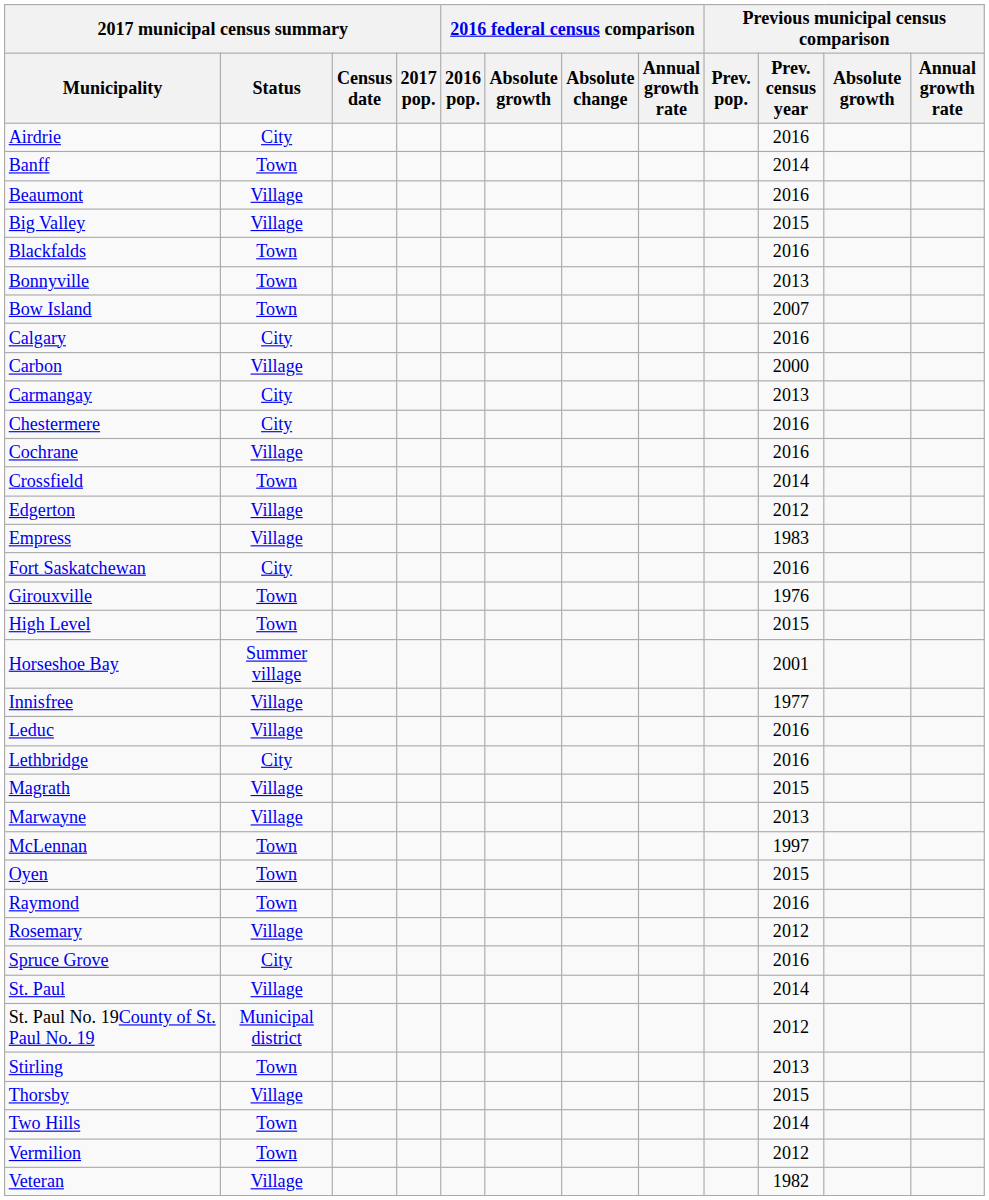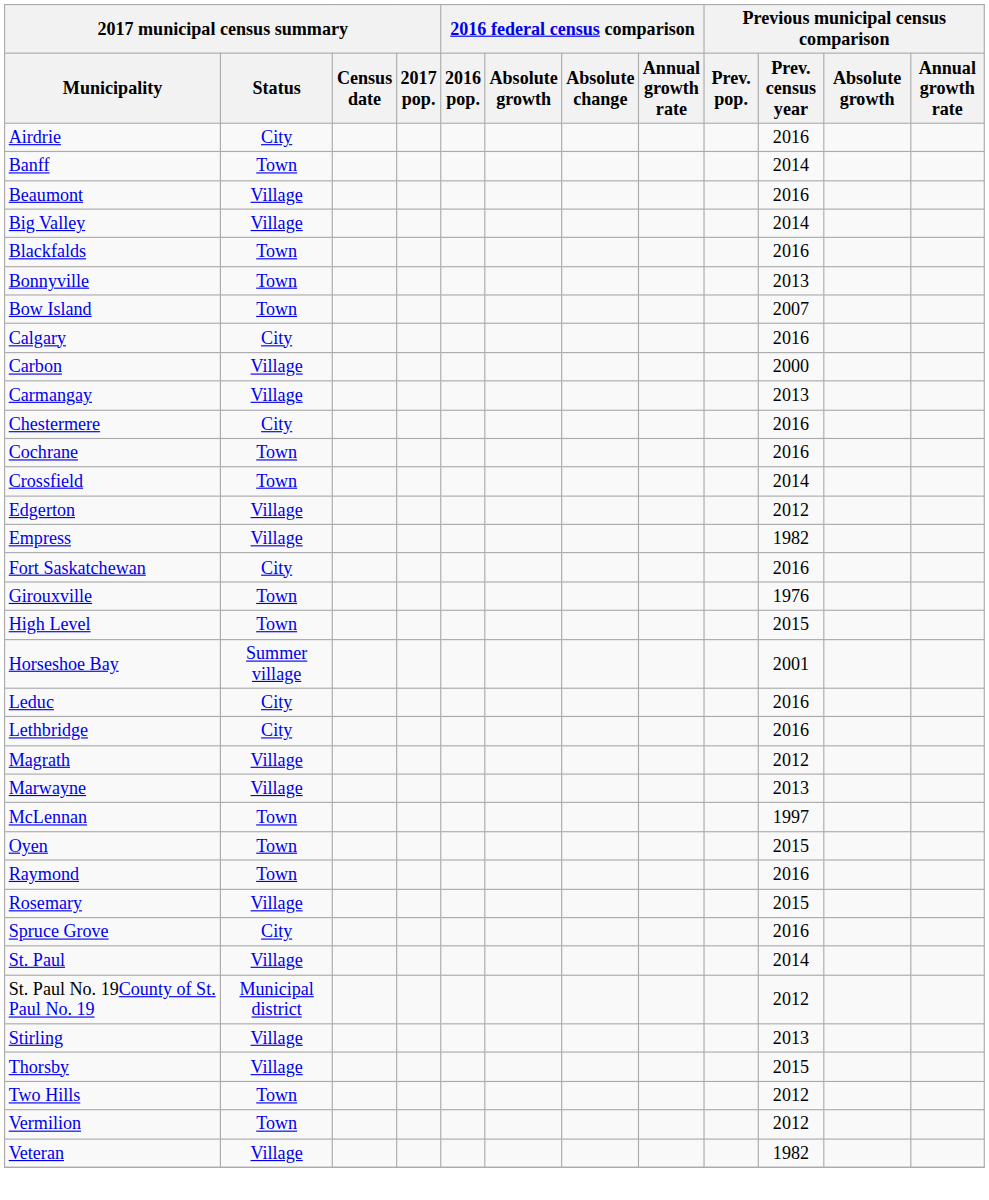 <table class="wikitable sortable">
 <tr>
 <th colspan=4 class=unsortable>2017 municipal census summary</th>
 <th colspan=4 class=unsortable><a href='#'>2016 federal census</a> comparison</th>
 <th colspan=4 class=unsortable>Previous municipal census comparison</th>
 </tr>
 <tr>
 <th>Municipality</th>
 <th>Status</th>
 <th>Census<br>date</th>
 <th>2017<br>pop.</th>
 <th>2016<br>pop.</th>
 <th>Absolute<br>growth</th>
 <th>Absolute<br>change</th>
 <th>Annual<br>growth<br>rate</th>
 <th>Prev.<br>pop.</th>
 <th>Prev.<br>census<br>year</th>
 <th>Absolute<br>growth</th>
 <th>Annual<br>growth<br>rate</th>
 </tr>
 <tr>
 <td scope=row><a href='#'>Airdrie</a></td>
 <td align=center><a href='#'>City</a></td>
 <td align=center></td>
 <td align=center></td>
 <td align=center></td>
 <td align=center></td>
 <td align=center></td>
 <td align=center></td>
 <td align=center></td>
 <td align=center>2016</td>
 <td align=center></td>
 <td align=center></td>
 </tr>
 <tr>
 <td scope=row><a href='#'>Banff</a></td>
 <td align=center><a href='#'>Town</a></td>
 <td align=center></td>
 <td align=center></td>
 <td align=center></td>
 <td align=center></td>
 <td align=center></td>
 <td align=center></td>
 <td align=center></td>
 <td align=center>2014</td>
 <td align=center></td>
 <td align=center></td>
 </tr>
 <tr>
 <td scope=row><a href='#'>Beaumont</a></td>
 <td align=center><a href='#'>Village</a></td>
 <td align=center></td>
 <td align=center></td>
 <td align=center></td>
 <td align=center></td>
 <td align=center></td>
 <td align=center></td>
 <td align=center></td>
 <td align=center>2016</td>
 <td align=center></td>
 <td align=center></td>
 </tr>
 <tr>
 <td scope=row><a href='#'>Big Valley</a></td>
 <td align=center><a href='#'>Village</a></td>
 <td align=center></td>
 <td align=center></td>
 <td align=center></td>
 <td align=center></td>
 <td align=center></td>
 <td align=center></td>
 <td align=center></td>
-<td align=center>2015</td>
+<td align=center>2014</td>
 <td align=center></td>
 <td align=center></td>
 </tr>
 <tr>
 <td scope=row><a href='#'>Blackfalds</a></td>
 <td align=center><a href='#'>Town</a></td>
 <td align=center></td>
 <td align=center></td>
 <td align=center></td>
 <td align=center></td>
 <td align=center></td>
 <td align=center></td>
 <td align=center></td>
 <td align=center>2016</td>
 <td align=center></td>
 <td align=center></td>
 </tr>
 <tr>
 <td scope=row><a href='#'>Bonnyville</a></td>
 <td align=center><a href='#'>Town</a></td>
 <td align=center></td>
 <td align=center></td>
 <td align=center></td>
 <td align=center></td>
 <td align=center></td>
 <td align=center></td>
 <td align=center></td>
 <td align=center>2013</td>
 <td align=center></td>
 <td align=center></td>
 </tr>
 <tr>
 <td scope=row><a href='#'>Bow Island</a></td>
 <td align=center><a href='#'>Town</a></td>
 <td align=center></td>
 <td align=center></td>
 <td align=center></td>
 <td align=center></td>
 <td align=center></td>
 <td align=center></td>
 <td align=center></td>
 <td align=center>2007</td>
 <td align=center></td>
 <td align=center></td>
 </tr>
 <tr>
 <td scope=row><a href='#'>Calgary</a></td>
 <td align=center><a href='#'>City</a></td>
 <td align=center></td>
 <td align=center></td>
 <td align=center></td>
 <td align=center></td>
 <td align=center></td>
 <td align=center></td>
 <td align=center></td>
 <td align=center>2016</td>
 <td align=center></td>
 <td align=center></td>
 </tr>
 <tr>
 <td scope=row><a href='#'>Carbon</a></td>
 <td align=center><a href='#'>Village</a></td>
 <td align=center></td>
 <td align=center></td>
 <td align=center></td>
 <td align=center></td>
 <td align=center></td>
 <td align=center></td>
 <td align=center></td>
 <td align=center>2000</td>
 <td align=center></td>
 <td align=center></td>
 </tr>
 <tr>
 <td><a href='#'>Carmangay</a></td>
-<td align=center><a href='#'>City</a></td>
+<td align=center><a href='#'>Village</a></td>
 <td align=center></td>
 <td align=center></td>
 <td align=center></td>
 <td align=center></td>
 <td align=center></td>
 <td align=center></td>
 <td align=center></td>
 <td align=center>2013</td>
 <td align=center></td>
 <td align=center></td>
 </tr>
 <tr>
 <td scope=row><a href='#'>Chestermere</a></td>
 <td align=center><a href='#'>City</a></td>
 <td align=center></td>
 <td align=center></td>
 <td align=center></td>
 <td align=center></td>
 <td align=center></td>
 <td align=center></td>
 <td align=center></td>
 <td align=center>2016</td>
 <td align=center></td>
 <td align=center></td>
 </tr>
 <tr>
 <td scope=row><a href='#'>Cochrane</a></td>
-<td align=center><a href='#'>Village</a></td>
+<td align=center><a href='#'>Town</a></td>
 <td align=center></td>
 <td align=center></td>
 <td align=center></td>
 <td align=center></td>
 <td align=center></td>
 <td align=center></td>
 <td align=center></td>
 <td align=center>2016</td>
 <td align=center></td>
 <td align=center></td>
 </tr>
 <tr>
 <td scope=row><a href='#'>Crossfield</a></td>
 <td align=center><a href='#'>Town</a></td>
 <td align=center></td>
 <td align=center></td>
 <td align=center></td>
 <td align=center></td>
 <td align=center></td>
 <td align=center></td>
 <td align=center></td>
 <td align=center>2014</td>
 <td align=center></td>
 <td align=center></td>
 </tr>
 <tr>
 <td scope=row><a href='#'>Edgerton</a></td>
 <td align=center><a href='#'>Village</a></td>
 <td align=center></td>
 <td align=center></td>
 <td align=center></td>
 <td align=center></td>
 <td align=center></td>
 <td align=center></td>
 <td align=center></td>
 <td align=center>2012</td>
 <td align=center></td>
 <td align=center></td>
 </tr>
 <tr>
 <td scope=row><a href='#'>Empress</a></td>
 <td align=center><a href='#'>Village</a></td>
 <td align=center></td>
 <td align=center></td>
 <td align=center></td>
 <td align=center></td>
 <td align=center></td>
 <td align=center></td>
 <td align=center></td>
-<td align=center>1983</td>
+<td align=center>1982</td>
 <td align=center></td>
 <td align=center></td>
 </tr>
 <tr>
 <td scope=row><a href='#'>Fort Saskatchewan</a></td>
 <td align=center><a href='#'>City</a></td>
 <td align=center></td>
 <td align=center></td>
 <td align=center></td>
 <td align=center></td>
 <td align=center></td>
 <td align=center></td>
 <td align=center></td>
 <td align=center>2016</td>
 <td align=center></td>
 <td align=center></td>
 </tr>
 <tr>
 <td scope=row><a href='#'>Girouxville</a></td>
 <td align=center><a href='#'>Town</a></td>
 <td align=center></td>
 <td align=center></td>
 <td align=center></td>
 <td align=center></td>
 <td align=center></td>
 <td align=center></td>
 <td align=center></td>
 <td align=center>1976</td>
 <td align=center></td>
 <td align=center></td>
 </tr>
 <tr>
 <td scope=row><a href='#'>High Level</a></td>
 <td align=center><a href='#'>Town</a></td>
 <td align=center></td>
 <td align=center></td>
 <td align=center></td>
 <td align=center></td>
 <td align=center></td>
 <td align=center></td>
 <td align=center></td>
 <td align=center>2015</td>
 <td align=center></td>
 <td align=center></td>
 </tr>
 <tr>
 <td scope=row><a href='#'>Horseshoe Bay</a></td>
 <td align=center><a href='#'>Summer village</a></td>
 <td align=center></td>
 <td align=center></td>
 <td align=center></td>
 <td align=center></td>
 <td align=center></td>
 <td align=center></td>
 <td align=center></td>
 <td align=center>2001</td>
 <td align=center></td>
 <td align=center></td>
 </tr>
 <tr>
-<td scope=row><a href='#'>Innisfree</a></td>
-<td align=center><a href='#'>Village</a></td>
-<td align=center></td>
-<td align=center></td>
-<td align=center></td>
-<td align=center></td>
-<td align=center></td>
-<td align=center></td>
-<td align=center></td>
-<td align=center>1977</td>
-<td align=center></td>
-<td align=center></td>
-</tr>
-<tr>
 <td scope=row><a href='#'>Leduc</a></td>
-<td align=center><a href='#'>Village</a></td>
+<td align=center><a href='#'>City</a></td>
 <td align=center></td>
 <td align=center></td>
 <td align=center></td>
 <td align=center></td>
 <td align=center></td>
 <td align=center></td>
 <td align=center></td>
 <td align=center>2016</td>
 <td align=center></td>
 <td align=center></td>
 </tr>
 <tr>
 <td scope=row><a href='#'>Lethbridge</a></td>
 <td align=center><a href='#'>City</a></td>
 <td align=center></td>
 <td align=center></td>
 <td align=center></td>
 <td align=center></td>
 <td align=center></td>
 <td align=center></td>
 <td align=center></td>
 <td align=center>2016</td>
 <td align=center></td>
 <td align=center></td>
 </tr>
 <tr>
 <td scope=row><a href='#'>Magrath</a></td>
 <td align=center><a href='#'>Village</a></td>
 <td align=center></td>
 <td align=center></td>
 <td align=center></td>
 <td align=center></td>
 <td align=center></td>
 <td align=center></td>
 <td align=center></td>
-<td align=center>2015</td>
+<td align=center>2012</td>
 <td align=center></td>
 <td align=center></td>
 </tr>
 <tr>
 <td scope=row><a href='#'>Marwayne</a></td>
 <td align=center><a href='#'>Village</a></td>
 <td align=center></td>
 <td align=center></td>
 <td align=center></td>
 <td align=center></td>
 <td align=center></td>
 <td align=center></td>
 <td align=center></td>
 <td align=center>2013</td>
 <td align=center></td>
 <td align=center></td>
 </tr>
 <tr>
 <td scope=row><a href='#'>McLennan</a></td>
 <td align=center><a href='#'>Town</a></td>
 <td align=center></td>
 <td align=center></td>
 <td align=center></td>
 <td align=center></td>
 <td align=center></td>
 <td align=center></td>
 <td align=center></td>
 <td align=center>1997</td>
 <td align=center></td>
 <td align=center></td>
 </tr>
 <tr>
 <td scope=row><a href='#'>Oyen</a></td>
 <td align=center><a href='#'>Town</a></td>
 <td align=center></td>
 <td align=center></td>
 <td align=center></td>
 <td align=center></td>
 <td align=center></td>
 <td align=center></td>
 <td align=center></td>
 <td align=center>2015</td>
 <td align=center></td>
 <td align=center></td>
 </tr>
 <tr>
 <td scope=row><a href='#'>Raymond</a></td>
 <td align=center><a href='#'>Town</a></td>
 <td align=center></td>
 <td align=center></td>
 <td align=center></td>
 <td align=center></td>
 <td align=center></td>
 <td align=center></td>
 <td align=center></td>
 <td align=center>2016</td>
 <td align=center></td>
 <td align=center></td>
 </tr>
 <tr>
 <td scope=row><a href='#'>Rosemary</a></td>
 <td align=center><a href='#'>Village</a></td>
 <td align=center></td>
 <td align=center></td>
 <td align=center></td>
 <td align=center></td>
 <td align=center></td>
 <td align=center></td>
 <td align=center></td>
-<td align=center>2012</td>
+<td align=center>2015</td>
 <td align=center></td>
 <td align=center></td>
 </tr>
 <tr>
 <td scope=row><a href='#'>Spruce Grove</a></td>
 <td align=center><a href='#'>City</a></td>
 <td align=center></td>
 <td align=center></td>
 <td align=center></td>
 <td align=center></td>
 <td align=center></td>
 <td align=center></td>
 <td align=center></td>
 <td align=center>2016</td>
 <td align=center></td>
 <td align=center></td>
 </tr>
 <tr>
 <td scope=row><a href='#'>St. Paul</a></td>
 <td align=center><a href='#'>Village</a></td>
 <td align=center></td>
 <td align=center></td>
 <td align=center></td>
 <td align=center></td>
 <td align=center></td>
 <td align=center></td>
 <td align=center></td>
 <td align=center>2014</td>
 <td align=center></td>
 <td align=center></td>
 </tr>
 <tr>
 <td scope=row><span>St. Paul No. 19</span><a href='#'>County of St. Paul No. 19</a></td>
 <td align=center><a href='#'>Municipal district</a></td>
 <td align=center></td>
 <td align=center></td>
 <td align=center></td>
 <td align=center></td>
 <td align=center></td>
 <td align=center></td>
 <td align=center></td>
 <td align=center>2012</td>
 <td align=center></td>
 <td align=center></td>
 </tr>
 <tr>
 <td scope=row><a href='#'>Stirling</a></td>
-<td align=center><a href='#'>Town</a></td>
+<td align=center><a href='#'>Village</a></td>
 <td align=center></td>
 <td align=center></td>
 <td align=center></td>
 <td align=center></td>
 <td align=center></td>
 <td align=center></td>
 <td align=center></td>
 <td align=center>2013</td>
 <td align=center></td>
 <td align=center></td>
 </tr>
 <tr>
 <td scope=row><a href='#'>Thorsby</a></td>
 <td align=center><a href='#'>Village</a></td>
 <td align=center></td>
 <td align=center></td>
 <td align=center></td>
 <td align=center></td>
 <td align=center></td>
 <td align=center></td>
 <td align=center></td>
 <td align=center>2015</td>
 <td align=center></td>
 <td align=center></td>
 </tr>
 <tr>
 <td scope=row><a href='#'>Two Hills</a></td>
 <td align=center><a href='#'>Town</a></td>
 <td align=center></td>
 <td align=center></td>
 <td align=center></td>
 <td align=center></td>
 <td align=center></td>
 <td align=center></td>
 <td align=center></td>
-<td align=center>2014</td>
+<td align=center>2012</td>
 <td align=center></td>
 <td align=center></td>
 </tr>
 <tr>
 <td scope=row><a href='#'>Vermilion</a></td>
 <td align=center><a href='#'>Town</a></td>
 <td align=center></td>
 <td align=center></td>
 <td align=center></td>
 <td align=center></td>
 <td align=center></td>
 <td align=center></td>
 <td align=center></td>
 <td align=center>2012</td>
 <td align=center></td>
 <td align=center></td>
 </tr>
 <tr>
 <td scope=row><a href='#'>Veteran</a></td>
 <td align=center><a href='#'>Village</a></td>
 <td align=center></td>
 <td align=center></td>
 <td align=center></td>
 <td align=center></td>
 <td align=center></td>
 <td align=center></td>
 <td align=center></td>
 <td align=center>1982</td>
 <td align=center></td>
 <td align=center></td>
 </tr>
 <tr>
 </tr>
 </table>
